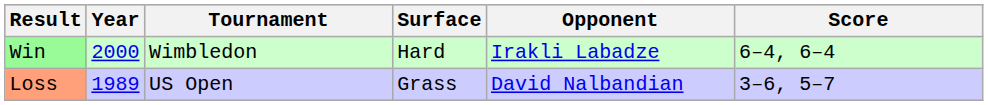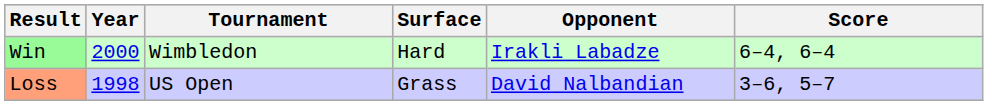 <table class="sortable wikitable" style=font-size:97%>
 <tr>
 <th>Result</th>
 <th>Year</th>
 <th width=150>Tournament</th>
 <th>Surface</th>
 <th width=150>Opponent</th>
 <th width=150>Score</th>
 </tr>
 <tr style="background:#ccffcc;">
 <td bgcolor=98FB98>Win</td>
 <td><a href='#'>2000</a></td>
 <td>Wimbledon</td>
 <td>Hard</td>
 <td> <a href='#'>Irakli Labadze</a></td>
 <td>6–4, 6–4</td>
 </tr>
 <tr style="background:#ccf;">
 <td bgcolor=FFA07A>Loss</td>
-<td><a href='#'>1989</a></td>
+<td><a href='#'>1998</a></td>
 <td>US Open</td>
 <td>Grass</td>
 <td> <a href='#'>David Nalbandian</a></td>
 <td>3–6, 5–7</td>
 </tr>
 </table>
